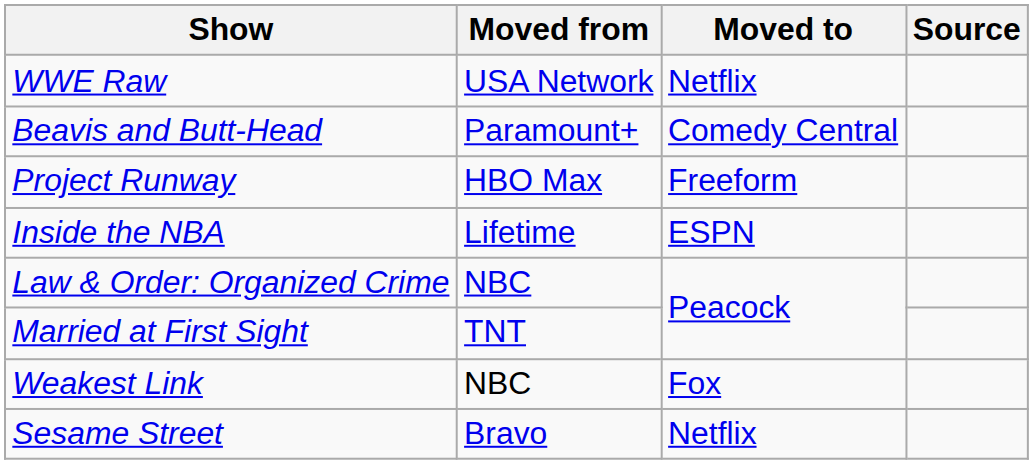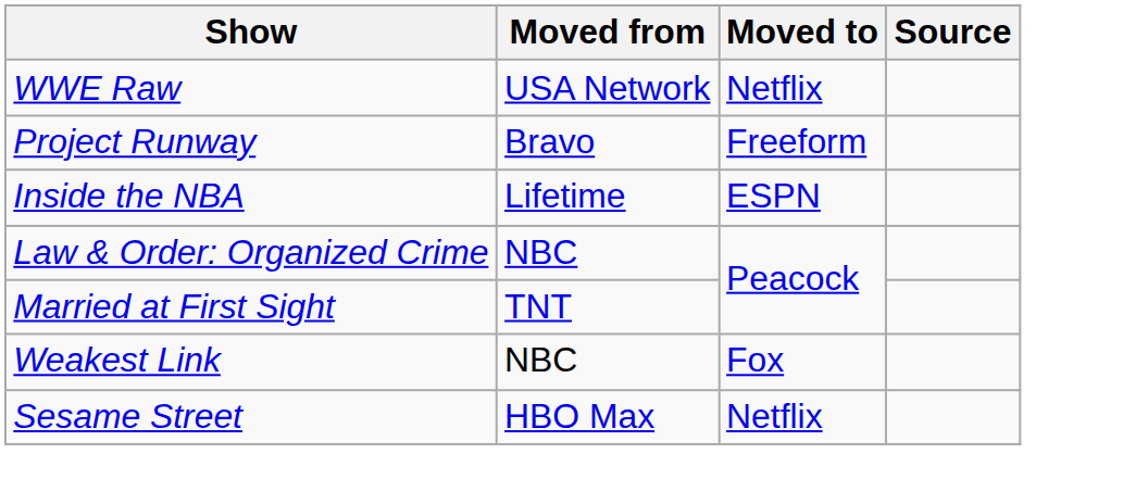 <table class="wikitable sortable">
 <tr>
 <th>Show</th>
 <th>Moved from</th>
 <th>Moved to</th>
 <th>Source</th>
 </tr>
 <tr>
 <td><em><a href='#'>WWE Raw</a></em></td>
 <td><a href='#'>USA Network</a></td>
 <td><a href='#'>Netflix</a></td>
 <td></td>
 </tr>
 <tr>
-<td><em><a href='#'>Beavis and Butt-Head</a></em></td>
-<td><a href='#'>Paramount+</a></td>
-<td><a href='#'>Comedy Central</a></td>
-<td></td>
-</tr>
-<tr>
 <td><em><a href='#'>Project Runway</a></em></td>
-<td><a href='#'>HBO Max</a></td>
+<td><a href='#'>Bravo</a></td>
 <td><a href='#'>Freeform</a></td>
 <td></td>
 </tr>
 <tr>
 <td><em><a href='#'>Inside the NBA</a></em></td>
 <td><a href='#'>Lifetime</a></td>
 <td><a href='#'>ESPN</a></td>
 <td></td>
 </tr>
 <tr>
 <td><em><a href='#'>Law & Order: Organized Crime</a></em></td>
 <td><a href='#'>NBC</a></td>
 <td rowspan="2"><a href='#'>Peacock</a></td>
 <td></td>
 </tr>
 <tr>
 <td><em><a href='#'>Married at First Sight</a></em></td>
 <td><a href='#'>TNT</a></td>
 <td></td>
 </tr>
 <tr>
 <td><em><a href='#'>Weakest Link</a></em></td>
 <td>NBC</td>
 <td><a href='#'>Fox</a></td>
 <td></td>
 </tr>
 <tr>
 <td><em><a href='#'>Sesame Street</a></em></td>
-<td><a href='#'>Bravo</a></td>
+<td><a href='#'>HBO Max</a></td>
 <td><a href='#'>Netflix</a></td>
 <td></td>
 </tr>
 </table>
